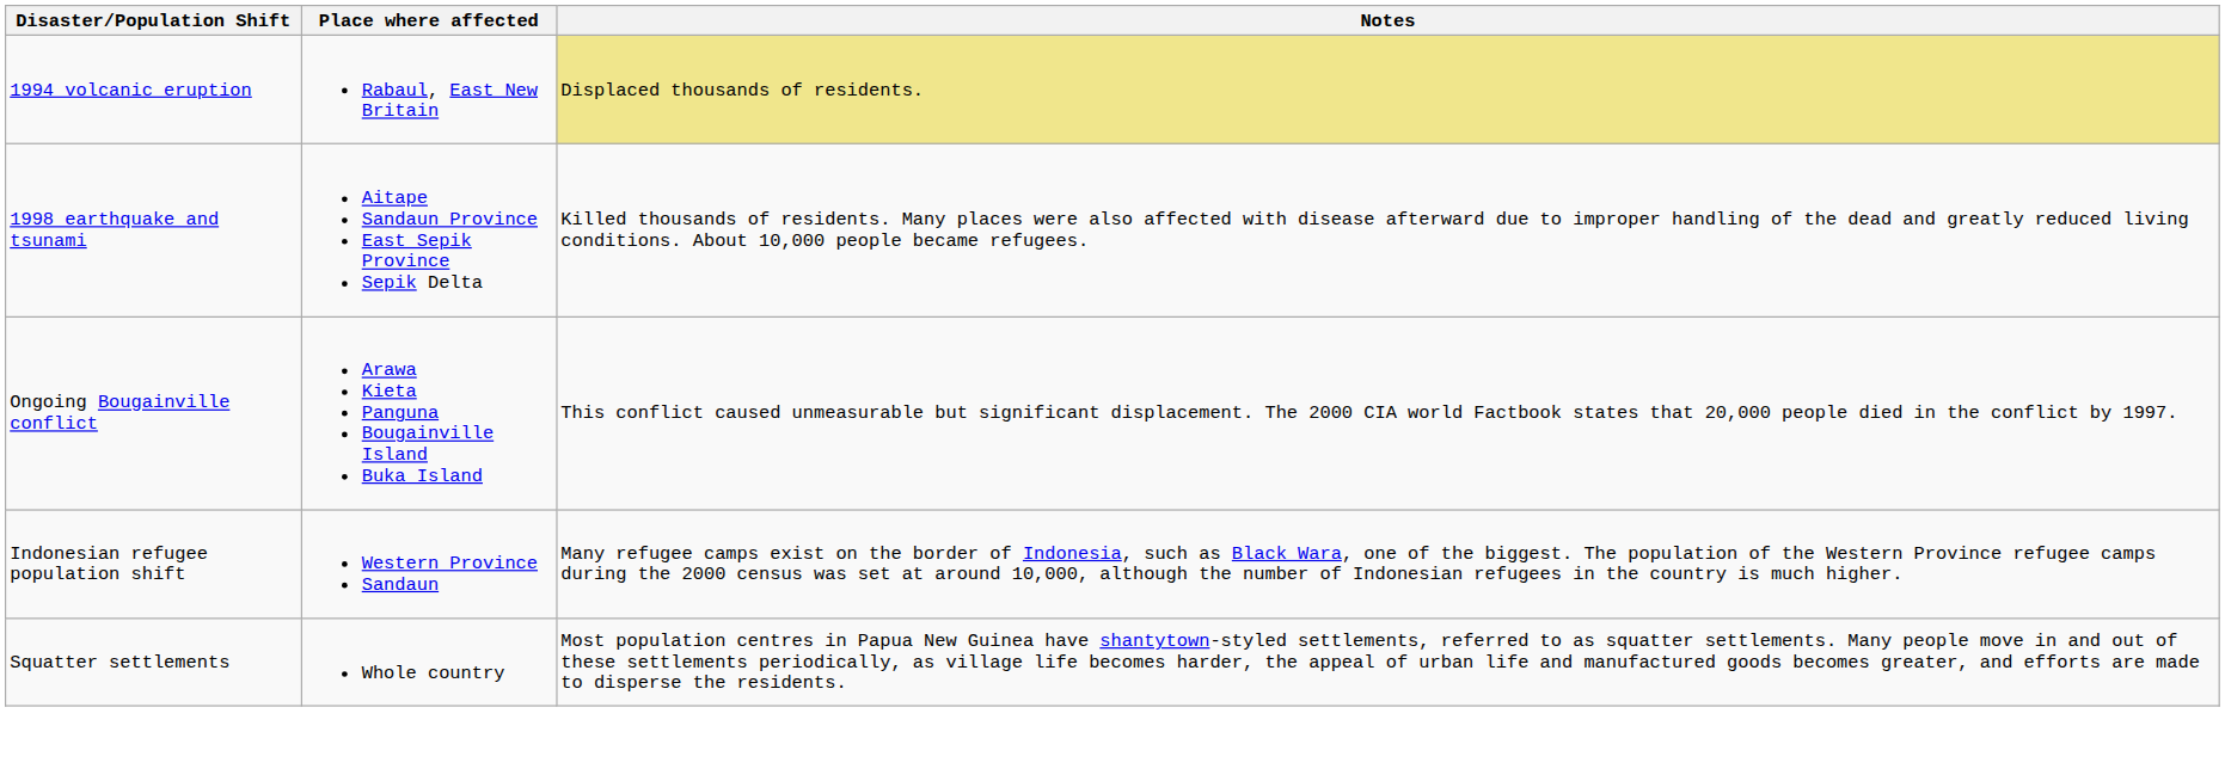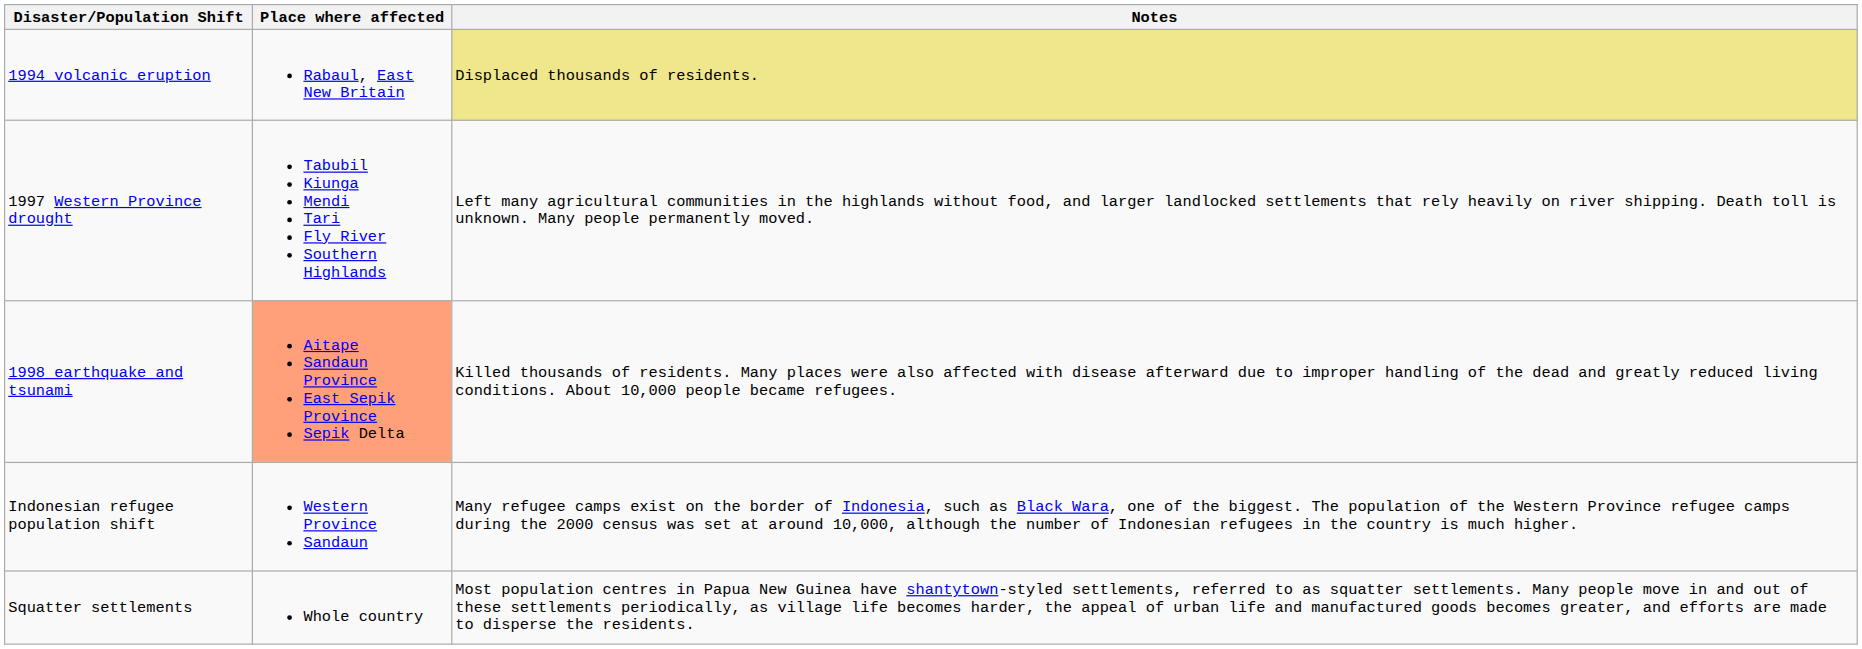 <table class="wikitable">
 <tr>
 <th>Disaster/Population Shift</th>
 <th>Place where affected</th>
 <th>Notes</th>
 </tr>
 <tr>
 <td><a href='#'>1994 volcanic eruption</a></td>
 <td><br><ul><li><a href='#'>Rabaul</a>, <a href='#'>East New Britain</a></li></ul></td>
 <td style="background: khaki;">Displaced thousands of residents.</td>
 </tr>
 <tr>
-<td><a href='#'>1998 earthquake and tsunami</a></td>
-<td><br><ul><li><a href='#'>Aitape</a></li><li><a href='#'>Sandaun Province</a></li><li><a href='#'>East Sepik Province</a></li><li><a href='#'>Sepik</a> Delta</li></ul></td>
-<td>Killed thousands of residents. Many places were also affected with disease afterward due to improper handling of the dead and greatly reduced living conditions. About 10,000 people became refugees.</td>
+<td>1997 <a href='#'>Western Province</a> <a href='#'>drought</a></td>
+<td><br><ul><li><a href='#'>Tabubil</a></li><li><a href='#'>Kiunga</a></li><li><a href='#'>Mendi</a></li><li><a href='#'>Tari</a></li><li><a href='#'>Fly River</a></li><li><a href='#'>Southern Highlands</a></li></ul></td>
+<td>Left many agricultural communities in the highlands without food, and larger landlocked settlements that rely heavily on river shipping. Death toll is unknown. Many people permanently moved.</td>
 </tr>
 <tr>
-<td>Ongoing <a href='#'>Bougainville conflict</a></td>
-<td><br><ul><li><a href='#'>Arawa</a></li><li><a href='#'>Kieta</a></li><li><a href='#'>Panguna</a></li><li><a href='#'>Bougainville Island</a></li><li><a href='#'>Buka Island</a></li></ul></td>
-<td>This conflict caused unmeasurable but significant displacement. The 2000 CIA world Factbook states that 20,000 people died in the conflict by 1997.</td>
+<td><a href='#'>1998 earthquake and tsunami</a></td>
+<td style="background: lightsalmon;"><br><ul><li><a href='#'>Aitape</a></li><li><a href='#'>Sandaun Province</a></li><li><a href='#'>East Sepik Province</a></li><li><a href='#'>Sepik</a> Delta</li></ul></td>
+<td>Killed thousands of residents. Many places were also affected with disease afterward due to improper handling of the dead and greatly reduced living conditions. About 10,000 people became refugees.</td>
 </tr>
 <tr>
 <td>Indonesian refugee population shift</td>
 <td><br><ul><li><a href='#'>Western Province</a></li><li><a href='#'>Sandaun</a></li></ul></td>
 <td>Many refugee camps exist on the border of <a href='#'>Indonesia</a>, such as <a href='#'>Black Wara</a>, one of the biggest. The population of the Western Province refugee camps during the 2000 census was set at around 10,000, although the number of Indonesian refugees in the country is much higher.</td>
 </tr>
 <tr>
 <td>Squatter settlements</td>
 <td><br><ul><li>Whole country</li></ul></td>
 <td>Most population centres in Papua New Guinea have <a href='#'>shantytown</a>-styled settlements, referred to as squatter settlements. Many people move in and out of these settlements periodically, as village life becomes harder, the appeal of urban life and manufactured goods becomes greater, and efforts are made to disperse the residents.</td>
 </tr>
 </table>
